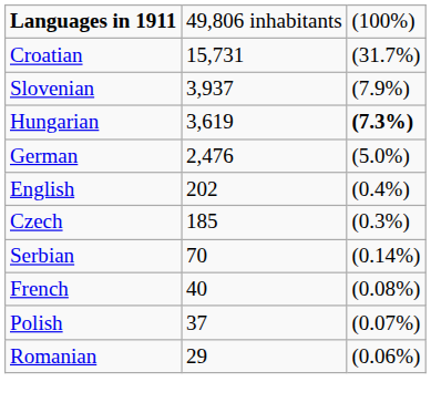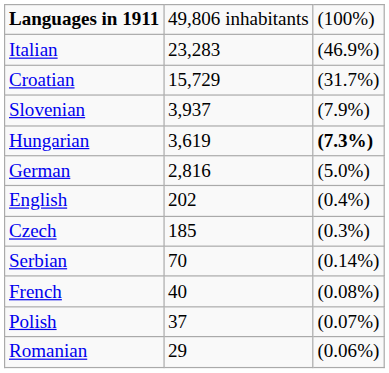 <table class="wikitable">
 <tr>
 <td><strong>Languages in 1911</strong></td>
 <td>49,806 inhabitants</td>
 <td>(100%)</td>
 </tr>
 <tr>
+<td><a href='#'>Italian</a></td>
+<td>23,283</td>
+<td>(46.9%)</td>
+</tr>
+<tr>
 <td><a href='#'>Croatian</a></td>
-<td>15,731</td>
+<td>15,729</td>
 <td>(31.7%)</td>
 </tr>
 <tr>
 <td><a href='#'>Slovenian</a></td>
 <td>3,937</td>
 <td>(7.9%)</td>
 </tr>
 <tr>
 <td><a href='#'>Hungarian</a></td>
 <td>3,619</td>
 <td><strong>(7.3%)</strong></td>
 </tr>
 <tr>
 <td><a href='#'>German</a></td>
-<td>2,476</td>
+<td>2,816</td>
 <td>(5.0%)</td>
 </tr>
 <tr>
 <td><a href='#'>English</a></td>
 <td>202</td>
 <td>(0.4%)</td>
 </tr>
 <tr>
 <td><a href='#'>Czech</a></td>
 <td>185</td>
 <td>(0.3%)</td>
 </tr>
 <tr>
 <td><a href='#'>Serbian</a></td>
 <td>70</td>
 <td>(0.14%)</td>
 </tr>
 <tr>
 <td><a href='#'>French</a></td>
 <td>40</td>
 <td>(0.08%)</td>
 </tr>
 <tr>
 <td><a href='#'>Polish</a></td>
 <td>37</td>
 <td>(0.07%)</td>
 </tr>
 <tr>
 <td><a href='#'>Romanian</a></td>
 <td>29</td>
 <td>(0.06%)</td>
 </tr>
 </table>
